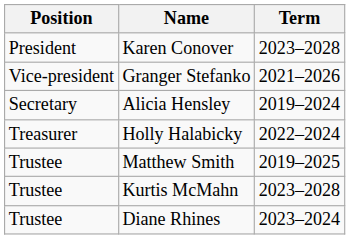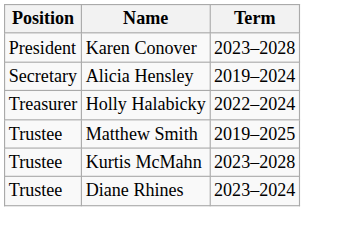 <table class="wikitable">
 <tr>
 <th>Position</th>
 <th>Name</th>
 <th>Term</th>
 </tr>
 <tr>
 <td>President</td>
 <td>Karen Conover</td>
 <td>2023–2028</td>
-</tr>
-<tr>
-<td>Vice-president</td>
-<td>Granger Stefanko</td>
-<td>2021–2026</td>
 </tr>
 <tr>
 <td>Secretary</td>
 <td>Alicia Hensley</td>
 <td>2019–2024</td>
 </tr>
 <tr>
 <td>Treasurer</td>
 <td>Holly Halabicky</td>
 <td>2022–2024</td>
 </tr>
 <tr>
 <td>Trustee</td>
 <td>Matthew Smith</td>
 <td>2019–2025</td>
 </tr>
 <tr>
 <td>Trustee</td>
 <td>Kurtis McMahn</td>
 <td>2023–2028</td>
 </tr>
 <tr>
 <td>Trustee</td>
 <td>Diane Rhines</td>
 <td>2023–2024</td>
 </tr>
 </table>
